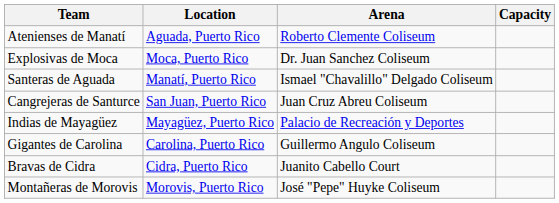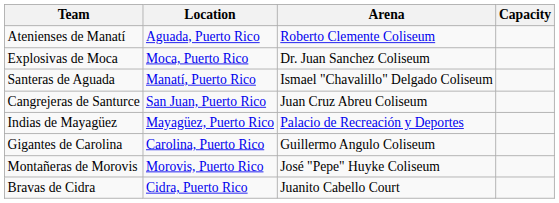 <table class="wikitable sortable">
 <tr>
 <th>Team</th>
 <th>Location</th>
 <th>Arena</th>
 <th>Capacity</th>
 </tr>
 <tr>
 <td>Atenienses de Manatí</td>
 <td><a href='#'>Aguada, Puerto Rico</a></td>
 <td><a href='#'>Roberto Clemente Coliseum</a></td>
 <td></td>
 </tr>
 <tr>
 <td>Explosivas de Moca</td>
 <td><a href='#'>Moca, Puerto Rico</a></td>
 <td>Dr. Juan Sanchez Coliseum</td>
 <td></td>
 </tr>
 <tr>
 <td>Santeras de Aguada</td>
 <td><a href='#'>Manatí, Puerto Rico</a></td>
 <td>Ismael  "Chavalillo" Delgado Coliseum</td>
 <td></td>
 </tr>
 <tr>
 <td>Cangrejeras de Santurce</td>
 <td><a href='#'>San Juan, Puerto Rico</a></td>
 <td>Juan Cruz Abreu Coliseum</td>
 <td></td>
 </tr>
 <tr>
 <td>Indias de Mayagüez</td>
 <td><a href='#'>Mayagüez, Puerto Rico</a></td>
 <td><a href='#'>Palacio de Recreación y Deportes</a></td>
 <td></td>
 </tr>
 <tr>
 <td>Gigantes de Carolina</td>
 <td><a href='#'>Carolina, Puerto Rico</a></td>
 <td>Guillermo Angulo Coliseum</td>
 <td></td>
 </tr>
 <tr>
+<td>Montañeras de Morovis</td>
+<td><a href='#'>Morovis, Puerto Rico</a></td>
+<td>José "Pepe" Huyke Coliseum</td>
+<td></td>
+</tr>
+<tr>
 <td>Bravas de Cidra</td>
 <td><a href='#'>Cidra, Puerto Rico</a></td>
 <td>Juanito Cabello Court</td>
 <td></td>
 </tr>
-<tr>
-<td>Montañeras de Morovis</td>
-<td><a href='#'>Morovis, Puerto Rico</a></td>
-<td>José "Pepe" Huyke Coliseum</td>
-<td></td>
-</tr>
 </table>
